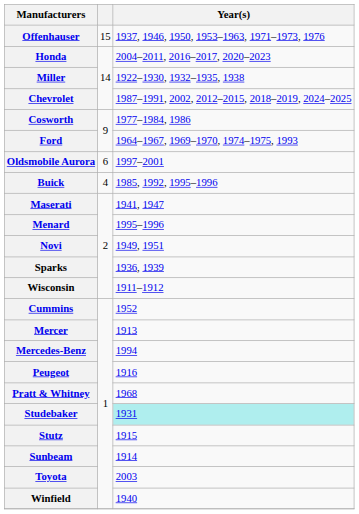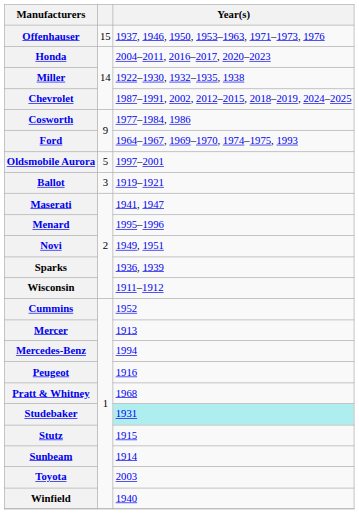 <table class="wikitable sortable plainrowheaders" style="font-size:1.00em; line-height:1.5em;">
 <tr>
 <th scope="col">Manufacturers</th>
 <th scope="col"></th>
 <th scope="col">Year(s)</th>
 </tr>
 <tr>
 <th scope="row"><a href='#'>Offenhauser</a></th>
 <td align="center">15</td>
 <td><a href='#'>1937</a>, <a href='#'>1946</a>, <a href='#'>1950</a>, <a href='#'>1953</a>–<a href='#'>1963</a>, <a href='#'>1971</a>–<a href='#'>1973</a>, <a href='#'>1976</a></td>
 </tr>
 <tr>
 <th scope="row"><a href='#'>Honda</a></th>
 <td rowspan="3" align="center">14</td>
 <td><a href='#'>2004</a>–<a href='#'>2011</a>, <a href='#'>2016</a>–<a href='#'>2017</a>, <a href='#'>2020</a>–<a href='#'>2023</a></td>
 </tr>
 <tr>
 <th scope="row"><a href='#'>Miller</a></th>
 <td><a href='#'>1922</a>–<a href='#'>1930</a>, <a href='#'>1932</a>–<a href='#'>1935</a>, <a href='#'>1938</a></td>
 </tr>
 <tr>
 <th scope="row"><a href='#'>Chevrolet</a></th>
 <td><a href='#'>1987</a>–<a href='#'>1991</a>, <a href='#'>2002</a>, <a href='#'>2012</a>–<a href='#'>2015</a>, <a href='#'>2018</a>–<a href='#'>2019</a>, <a href='#'>2024</a>–<a href='#'>2025</a></td>
 </tr>
 <tr>
 <th scope="row"><a href='#'>Cosworth</a></th>
 <td rowspan="2" align="center">9</td>
 <td><a href='#'>1977</a>–<a href='#'>1984</a>, <a href='#'>1986</a></td>
 </tr>
 <tr>
 <th scope="row"><a href='#'>Ford</a></th>
 <td><a href='#'>1964</a>–<a href='#'>1967</a>, <a href='#'>1969</a>–<a href='#'>1970</a>, <a href='#'>1974</a>–<a href='#'>1975</a>, <a href='#'>1993</a></td>
 </tr>
 <tr>
 <th scope="row"><a href='#'>Oldsmobile Aurora</a></th>
-<td align="center">6</td>
+<td align="center">5</td>
 <td><a href='#'>1997</a>–<a href='#'>2001</a></td>
 </tr>
 <tr>
-<th scope="row"><a href='#'>Buick</a></th>
-<td align="center">4</td>
-<td><a href='#'>1985</a>, <a href='#'>1992</a>, <a href='#'>1995</a>–<a href='#'>1996</a></td>
+<th scope="row"><a href='#'>Ballot</a></th>
+<td align="center">3</td>
+<td><a href='#'>1919</a>–<a href='#'>1921</a></td>
 </tr>
 <tr>
 <th scope="row"><a href='#'>Maserati</a></th>
 <td rowspan="5" align="center">2</td>
 <td><a href='#'>1941</a>, <a href='#'>1947</a></td>
 </tr>
 <tr>
 <th scope="row"><a href='#'>Menard</a></th>
 <td><a href='#'>1995</a>–<a href='#'>1996</a></td>
 </tr>
 <tr>
 <th scope="row"><a href='#'>Novi</a></th>
 <td><a href='#'>1949</a>, <a href='#'>1951</a></td>
 </tr>
 <tr>
 <th scope="row">Sparks</th>
 <td><a href='#'>1936</a>, <a href='#'>1939</a></td>
 </tr>
 <tr>
 <th scope="row">Wisconsin</th>
 <td><a href='#'>1911</a>–<a href='#'>1912</a></td>
 </tr>
 <tr>
 <th scope="row"><a href='#'>Cummins</a></th>
 <td rowspan="10" align="center">1</td>
 <td><a href='#'>1952</a></td>
 </tr>
 <tr>
 <th scope="row"><a href='#'>Mercer</a></th>
 <td><a href='#'>1913</a></td>
 </tr>
 <tr>
 <th scope="row"><a href='#'>Mercedes-Benz</a></th>
 <td><a href='#'>1994</a></td>
 </tr>
 <tr>
 <th scope="row"><a href='#'>Peugeot</a></th>
 <td><a href='#'>1916</a></td>
 </tr>
 <tr>
 <th scope="row"><a href='#'>Pratt & Whitney</a></th>
 <td><a href='#'>1968</a></td>
 </tr>
 <tr>
 <th scope="row"><a href='#'>Studebaker</a></th>
 <td style="background: paleturquoise;"><a href='#'>1931</a></td>
 </tr>
 <tr>
 <th scope="row"><a href='#'>Stutz</a></th>
 <td><a href='#'>1915</a></td>
 </tr>
 <tr>
 <th scope="row"><a href='#'>Sunbeam</a></th>
 <td><a href='#'>1914</a></td>
 </tr>
 <tr>
 <th scope="row"><a href='#'>Toyota</a></th>
 <td><a href='#'>2003</a></td>
 </tr>
 <tr>
 <th scope="row">Winfield</th>
 <td><a href='#'>1940</a></td>
 </tr>
 <tr>
 </tr>
 </table>
